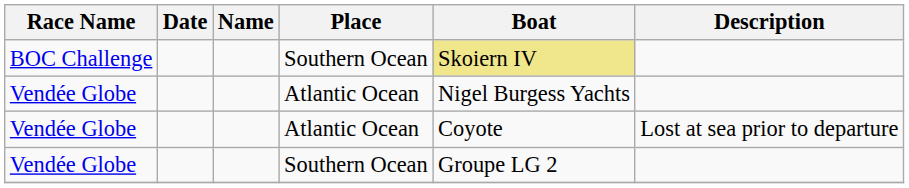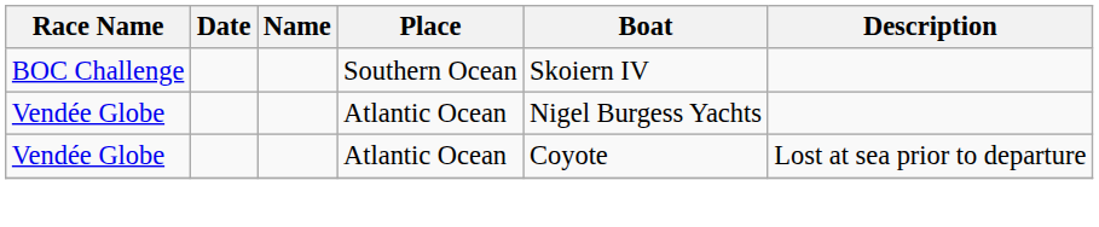 <table class="wikitable sortable">
 <tr>
 <th>Race Name</th>
 <th>Date</th>
 <th>Name</th>
 <th>Place</th>
 <th>Boat</th>
 <th>Description</th>
 </tr>
 <tr>
 <td><a href='#'>BOC Challenge</a></td>
 <td></td>
 <td></td>
 <td>Southern Ocean</td>
-<td style="background: khaki;">Skoiern IV</td>
+<td>Skoiern IV</td>
 </tr>
 <tr>
 <td><a href='#'>Vendée Globe</a></td>
 <td></td>
 <td></td>
 <td>Atlantic Ocean</td>
 <td>Nigel Burgess Yachts</td>
 <td></td>
 </tr>
 <tr>
 <td><a href='#'>Vendée Globe</a></td>
 <td></td>
 <td></td>
 <td>Atlantic Ocean</td>
 <td>Coyote</td>
 <td>Lost at sea prior to departure</td>
 </tr>
 <tr>
-<td><a href='#'>Vendée Globe</a></td>
-<td></td>
-<td></td>
-<td>Southern Ocean</td>
-<td>Groupe LG 2</td>
-<td></td>
-</tr>
-<tr>
 </tr>
 </table>
